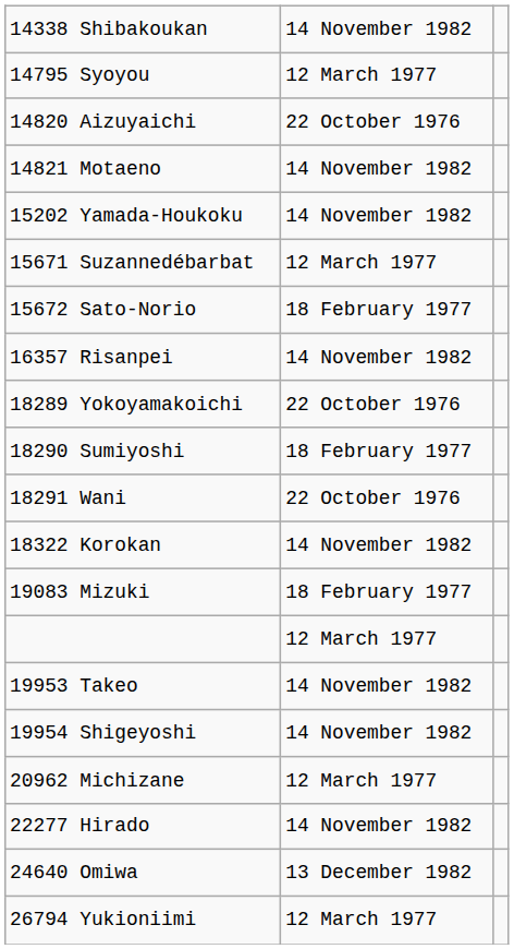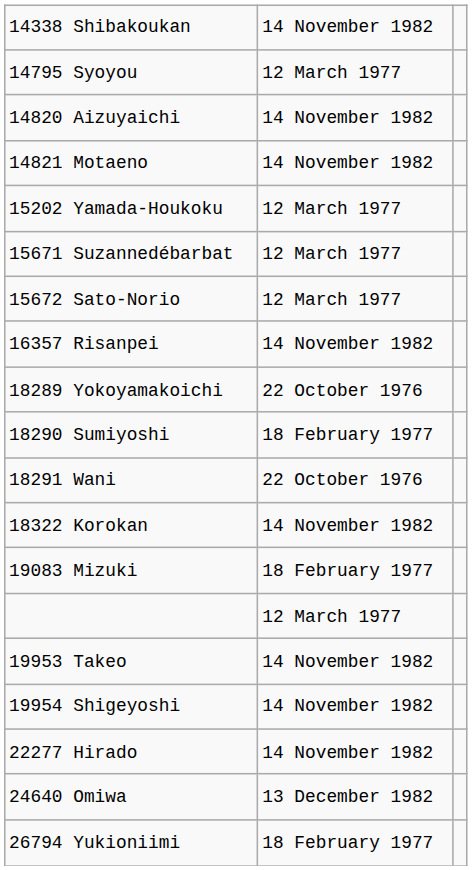 <table class="wikitable" style="font-size: 89%; float: left; width: 26em; margin-right: 1em; height: 560px">
 <tr>
 <td>14338 Shibakoukan</td>
 <td>14 November 1982</td>
 <td> </td>
 </tr>
 <tr>
 <td>14795 Syoyou</td>
 <td>12 March 1977</td>
 <td> </td>
 </tr>
 <tr>
 <td>14820 Aizuyaichi</td>
-<td>22 October 1976</td>
+<td>14 November 1982</td>
 <td> </td>
 </tr>
 <tr>
 <td>14821 Motaeno</td>
 <td>14 November 1982</td>
 <td> </td>
 </tr>
 <tr>
 <td>15202 Yamada-Houkoku</td>
-<td>14 November 1982</td>
+<td>12 March 1977</td>
 <td> </td>
 </tr>
 <tr>
 <td>15671 Suzannedébarbat</td>
 <td>12 March 1977</td>
 <td> </td>
 </tr>
 <tr>
 <td>15672 Sato-Norio</td>
-<td>18 February 1977</td>
+<td>12 March 1977</td>
 <td> </td>
 </tr>
 <tr>
 <td>16357 Risanpei</td>
 <td>14 November 1982</td>
 <td> </td>
 </tr>
 <tr>
 <td>18289 Yokoyamakoichi</td>
 <td>22 October 1976</td>
 <td> </td>
 </tr>
 <tr>
 <td>18290 Sumiyoshi</td>
 <td>18 February 1977</td>
 <td> </td>
 </tr>
 <tr>
 <td>18291 Wani</td>
 <td>22 October 1976</td>
 <td> </td>
 </tr>
 <tr>
 <td>18322 Korokan</td>
 <td>14 November 1982</td>
 <td> </td>
 </tr>
 <tr>
 <td>19083 Mizuki</td>
 <td>18 February 1977</td>
 <td> </td>
 </tr>
 <tr>
 <td></td>
 <td>12 March 1977</td>
 <td> </td>
 </tr>
 <tr>
 <td>19953 Takeo</td>
 <td>14 November 1982</td>
 <td> </td>
 </tr>
 <tr>
 <td>19954 Shigeyoshi</td>
 <td>14 November 1982</td>
 <td> </td>
 </tr>
 <tr>
-<td>20962 Michizane</td>
-<td>12 March 1977</td>
-<td> </td>
-</tr>
-<tr>
 <td>22277 Hirado</td>
 <td>14 November 1982</td>
 <td> </td>
 </tr>
 <tr>
 <td>24640 Omiwa</td>
 <td>13 December 1982</td>
 <td> </td>
 </tr>
 <tr>
 <td>26794 Yukioniimi</td>
-<td>12 March 1977</td>
+<td>18 February 1977</td>
 <td> </td>
 </tr>
 </table>
